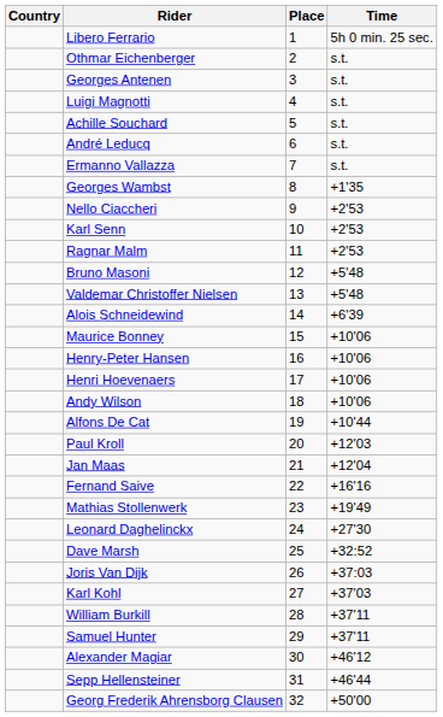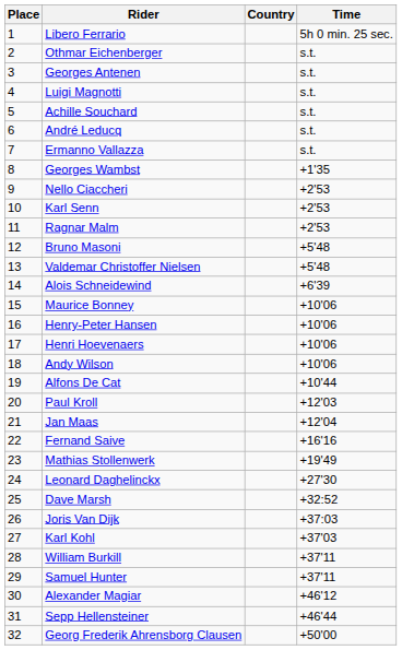 <table class="wikitable">
 <tr>
+<th>Place</th>
+<th>Rider</th>
 <th>Country</th>
-<th>Rider</th>
-<th>Place</th>
 <th>Time</th>
 </tr>
 <tr>
+<td>1</td>
+<td><a href='#'>Libero Ferrario</a></td>
 <td></td>
-<td><a href='#'>Libero Ferrario</a></td>
-<td>1</td>
 <td>5h 0 min. 25 sec.</td>
 </tr>
 <tr>
+<td>2</td>
+<td><a href='#'>Othmar Eichenberger</a></td>
 <td></td>
-<td><a href='#'>Othmar Eichenberger</a></td>
-<td>2</td>
 <td>s.t.</td>
 </tr>
 <tr>
+<td>3</td>
+<td><a href='#'>Georges Antenen</a></td>
 <td></td>
-<td><a href='#'>Georges Antenen</a></td>
-<td>3</td>
 <td>s.t.</td>
 </tr>
 <tr>
+<td>4</td>
+<td><a href='#'>Luigi Magnotti</a></td>
 <td></td>
-<td><a href='#'>Luigi Magnotti</a></td>
-<td>4</td>
 <td>s.t.</td>
 </tr>
 <tr>
+<td>5</td>
+<td><a href='#'>Achille Souchard</a></td>
 <td></td>
-<td><a href='#'>Achille Souchard</a></td>
-<td>5</td>
 <td>s.t.</td>
 </tr>
 <tr>
+<td>6</td>
+<td><a href='#'>André Leducq</a></td>
 <td></td>
-<td><a href='#'>André Leducq</a></td>
-<td>6</td>
 <td>s.t.</td>
 </tr>
 <tr>
+<td>7</td>
+<td><a href='#'>Ermanno Vallazza</a></td>
 <td></td>
-<td><a href='#'>Ermanno Vallazza</a></td>
-<td>7</td>
 <td>s.t.</td>
 </tr>
 <tr>
+<td>8</td>
+<td><a href='#'>Georges Wambst</a></td>
 <td></td>
-<td><a href='#'>Georges Wambst</a></td>
-<td>8</td>
 <td>+1'35</td>
 </tr>
 <tr>
+<td>9</td>
+<td><a href='#'>Nello Ciaccheri</a></td>
 <td></td>
-<td><a href='#'>Nello Ciaccheri</a></td>
-<td>9</td>
 <td>+2'53</td>
 </tr>
 <tr>
+<td>10</td>
+<td><a href='#'>Karl Senn</a></td>
 <td></td>
-<td><a href='#'>Karl Senn</a></td>
-<td>10</td>
 <td>+2'53</td>
 </tr>
 <tr>
+<td>11</td>
+<td><a href='#'>Ragnar Malm</a></td>
 <td></td>
-<td><a href='#'>Ragnar Malm</a></td>
-<td>11</td>
 <td>+2'53</td>
 </tr>
 <tr>
+<td>12</td>
+<td><a href='#'>Bruno Masoni</a></td>
 <td></td>
-<td><a href='#'>Bruno Masoni</a></td>
-<td>12</td>
 <td>+5'48</td>
 </tr>
 <tr>
+<td>13</td>
+<td><a href='#'>Valdemar Christoffer Nielsen</a></td>
 <td></td>
-<td><a href='#'>Valdemar Christoffer Nielsen</a></td>
-<td>13</td>
 <td>+5'48</td>
 </tr>
 <tr>
+<td>14</td>
+<td><a href='#'>Alois Schneidewind</a></td>
 <td></td>
-<td><a href='#'>Alois Schneidewind</a></td>
-<td>14</td>
 <td>+6'39</td>
 </tr>
 <tr>
+<td>15</td>
+<td><a href='#'>Maurice Bonney</a></td>
 <td></td>
-<td><a href='#'>Maurice Bonney</a></td>
-<td>15</td>
 <td>+10'06</td>
 </tr>
 <tr>
+<td>16</td>
+<td><a href='#'>Henry-Peter Hansen</a></td>
 <td></td>
-<td><a href='#'>Henry-Peter Hansen</a></td>
-<td>16</td>
 <td>+10'06</td>
 </tr>
 <tr>
+<td>17</td>
+<td><a href='#'>Henri Hoevenaers</a></td>
 <td></td>
-<td><a href='#'>Henri Hoevenaers</a></td>
-<td>17</td>
 <td>+10'06</td>
 </tr>
 <tr>
+<td>18</td>
+<td><a href='#'>Andy Wilson</a></td>
 <td></td>
-<td><a href='#'>Andy Wilson</a></td>
-<td>18</td>
 <td>+10'06</td>
 </tr>
 <tr>
+<td>19</td>
+<td><a href='#'>Alfons De Cat</a></td>
 <td></td>
-<td><a href='#'>Alfons De Cat</a></td>
-<td>19</td>
 <td>+10'44</td>
 </tr>
 <tr>
+<td>20</td>
+<td><a href='#'>Paul Kroll</a></td>
 <td></td>
-<td><a href='#'>Paul Kroll</a></td>
-<td>20</td>
 <td>+12'03</td>
 </tr>
 <tr>
+<td>21</td>
+<td><a href='#'>Jan Maas</a></td>
 <td></td>
-<td><a href='#'>Jan Maas</a></td>
-<td>21</td>
 <td>+12'04</td>
 </tr>
 <tr>
+<td>22</td>
+<td><a href='#'>Fernand Saive</a></td>
 <td></td>
-<td><a href='#'>Fernand Saive</a></td>
-<td>22</td>
 <td>+16'16</td>
 </tr>
 <tr>
+<td>23</td>
+<td><a href='#'>Mathias Stollenwerk</a></td>
 <td></td>
-<td><a href='#'>Mathias Stollenwerk</a></td>
-<td>23</td>
 <td>+19'49</td>
 </tr>
 <tr>
+<td>24</td>
+<td><a href='#'>Leonard Daghelinckx</a></td>
 <td></td>
-<td><a href='#'>Leonard Daghelinckx</a></td>
-<td>24</td>
 <td>+27'30</td>
 </tr>
 <tr>
+<td>25</td>
+<td><a href='#'>Dave Marsh</a></td>
 <td></td>
-<td><a href='#'>Dave Marsh</a></td>
-<td>25</td>
 <td>+32:52</td>
 </tr>
 <tr>
+<td>26</td>
+<td><a href='#'>Joris Van Dijk</a></td>
 <td></td>
-<td><a href='#'>Joris Van Dijk</a></td>
-<td>26</td>
 <td>+37:03</td>
 </tr>
 <tr>
+<td>27</td>
+<td><a href='#'>Karl Kohl</a></td>
 <td></td>
-<td><a href='#'>Karl Kohl</a></td>
-<td>27</td>
 <td>+37'03</td>
 </tr>
 <tr>
+<td>28</td>
+<td><a href='#'>William Burkill</a></td>
 <td></td>
-<td><a href='#'>William Burkill</a></td>
-<td>28</td>
 <td>+37'11</td>
 </tr>
 <tr>
+<td>29</td>
+<td><a href='#'>Samuel Hunter</a></td>
 <td></td>
-<td><a href='#'>Samuel Hunter</a></td>
-<td>29</td>
 <td>+37'11</td>
 </tr>
 <tr>
+<td>30</td>
+<td><a href='#'>Alexander Magiar</a></td>
 <td></td>
-<td><a href='#'>Alexander Magiar</a></td>
-<td>30</td>
 <td>+46'12</td>
 </tr>
 <tr>
+<td>31</td>
+<td><a href='#'>Sepp Hellensteiner</a></td>
 <td></td>
-<td><a href='#'>Sepp Hellensteiner</a></td>
-<td>31</td>
 <td>+46'44</td>
 </tr>
 <tr>
+<td>32</td>
+<td><a href='#'>Georg Frederik Ahrensborg Clausen</a></td>
 <td></td>
-<td><a href='#'>Georg Frederik Ahrensborg Clausen</a></td>
-<td>32</td>
 <td>+50'00</td>
 </tr>
 </table>
